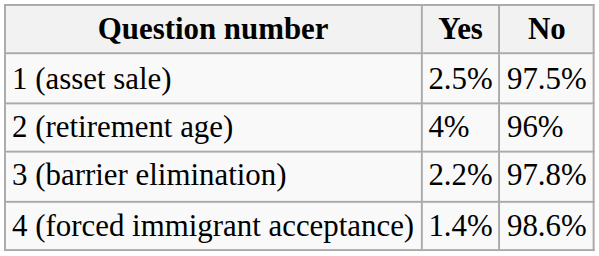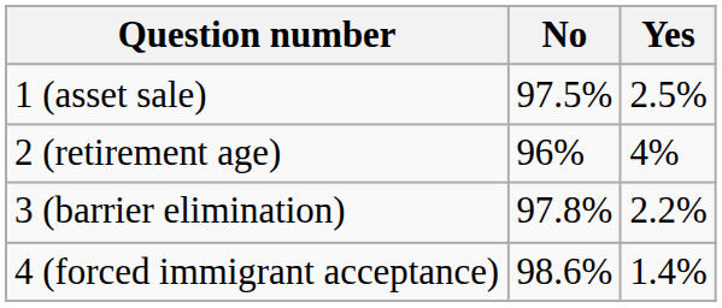 <table class="wikitable">
 <tr>
 <th>Question number</th>
+<th>No</th>
 <th>Yes</th>
-<th>No</th>
 </tr>
 <tr>
 <td>1 (asset sale)</td>
+<td>97.5%</td>
 <td>2.5%</td>
-<td>97.5%</td>
 </tr>
 <tr>
 <td>2 (retirement age)</td>
+<td>96%</td>
 <td>4%</td>
-<td>96%</td>
 </tr>
 <tr>
 <td>3 (barrier elimination)</td>
+<td>97.8%</td>
 <td>2.2%</td>
-<td>97.8%</td>
 </tr>
 <tr>
 <td>4 (forced immigrant acceptance)</td>
+<td>98.6%</td>
 <td>1.4%</td>
-<td>98.6%</td>
 </tr>
 </table>
